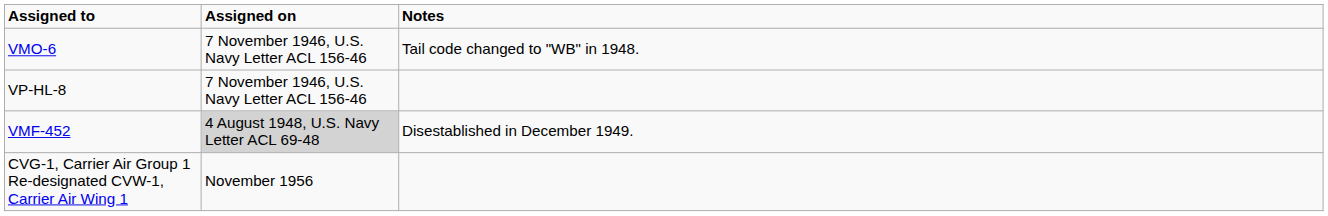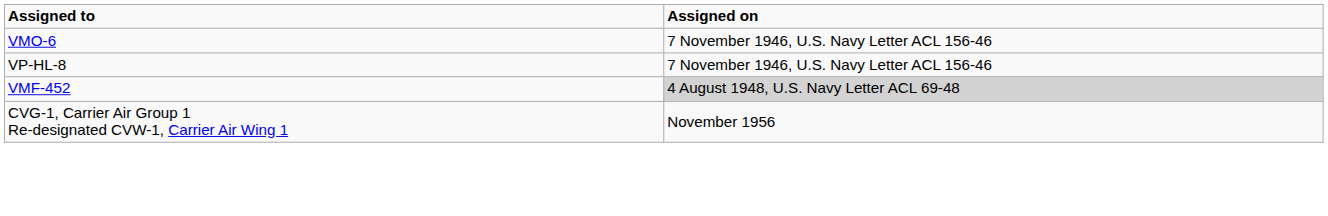 <table class="wikitable" style="width: 70%;">
 <tr>
 <td style="width: 200px;"><strong>Assigned to</strong></td>
 <td style="width: 200px;"><strong>Assigned on</strong></td>
-<td><strong>Notes</strong></td>
 </tr>
 <tr>
 <td><a href='#'>VMO-6</a></td>
 <td>7 November 1946, U.S. Navy Letter ACL 156-46</td>
-<td>Tail code changed to "WB" in 1948.</td>
 </tr>
 <tr>
 <td>VP-HL-8</td>
 <td>7 November 1946, U.S. Navy Letter ACL 156-46</td>
-<td></td>
 </tr>
 <tr>
 <td><a href='#'>VMF-452</a></td>
 <td style="background: lightgrey;">4 August 1948, U.S. Navy Letter ACL 69-48</td>
-<td>Disestablished in December 1949.</td>
 </tr>
 <tr>
 <td>CVG-1, Carrier Air Group 1<br>Re-designated CVW-1, <a href='#'>Carrier Air Wing 1</a></td>
 <td>November 1956</td>
-<td></td>
 </tr>
 </table>
